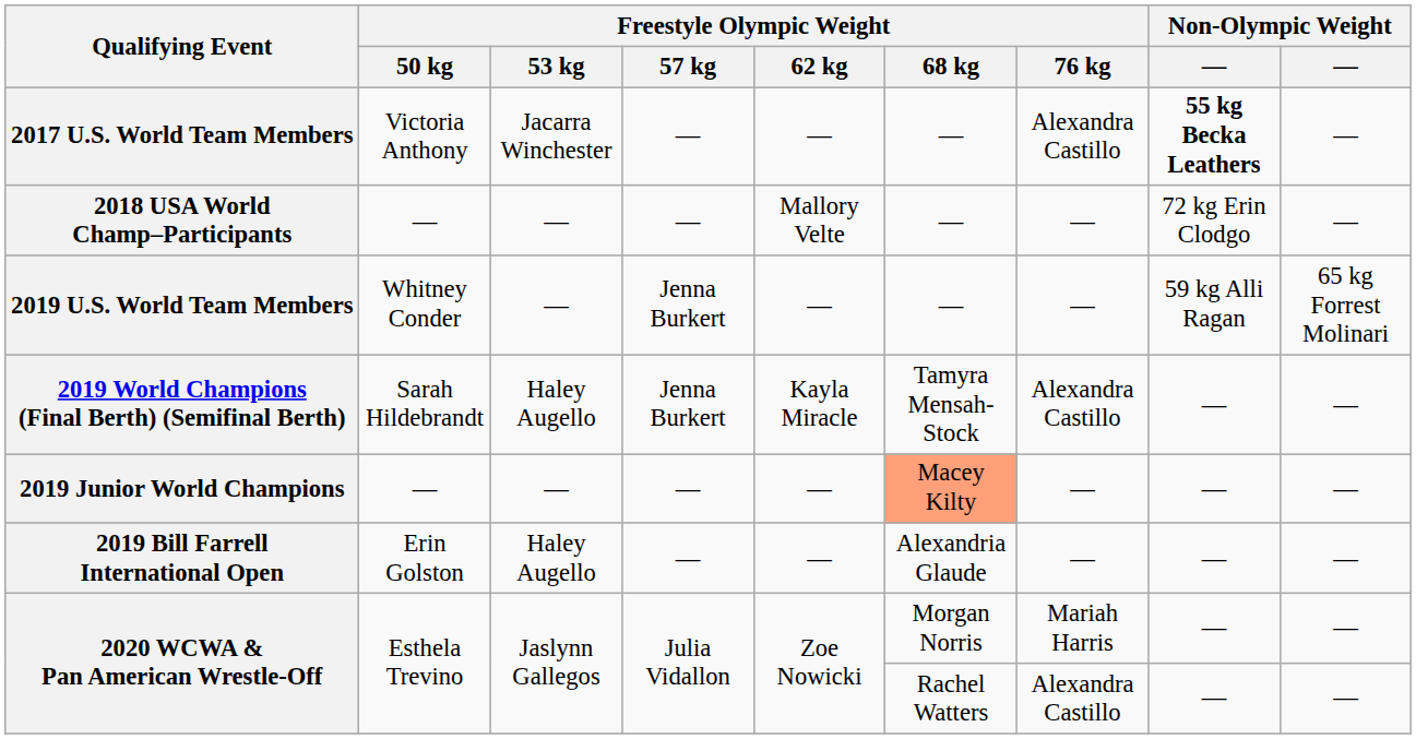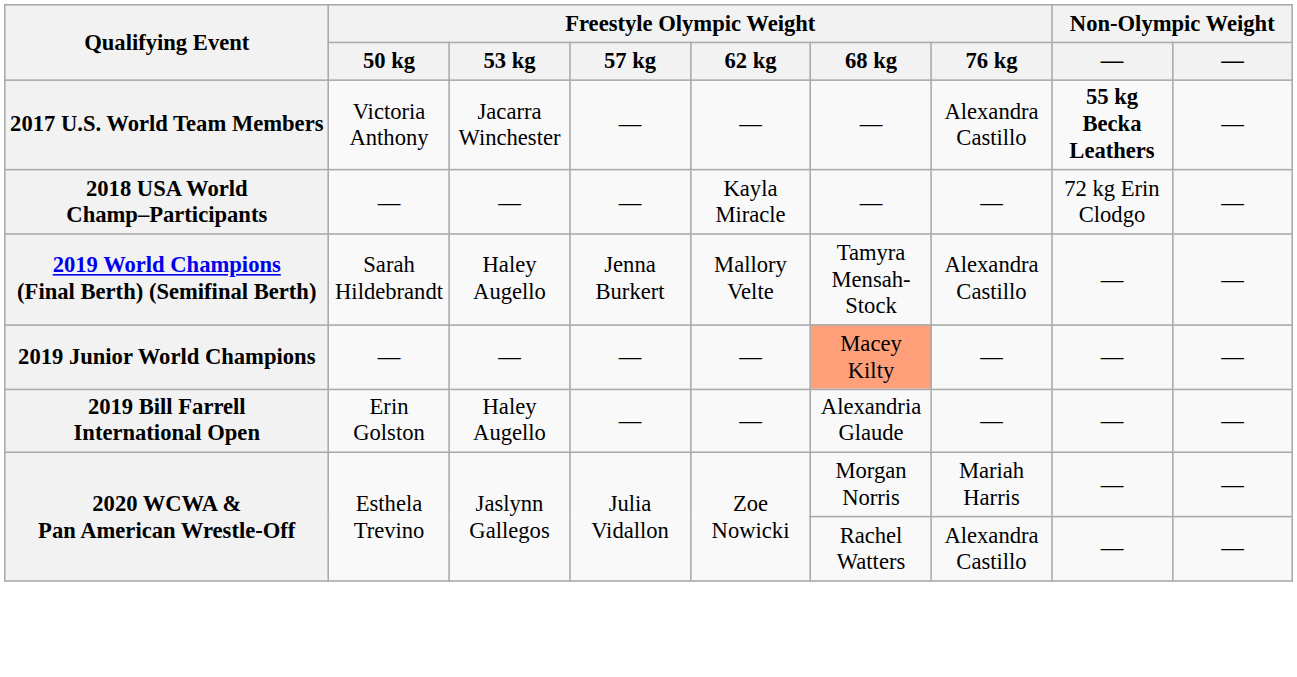 <table class="wikitable" style="text-align:center; font-size:90%">
 <tr>
 <th rowspan="2">Qualifying Event</th>
 <th colspan="6">Freestyle Olympic Weight</th>
 <th colspan="2">Non-Olympic Weight</th>
 </tr>
 <tr>
 <th width="70">50 kg</th>
 <th width="70">53 kg</th>
 <th width="70">57 kg</th>
 <th width="70">62 kg</th>
 <th width="70">68 kg</th>
 <th width="70">76 kg</th>
 <th width="70">—</th>
 <th width="70">—</th>
 </tr>
 <tr>
 <th>2017 U.S. World Team Members</th>
 <td>Victoria Anthony</td>
 <td>Jacarra Winchester</td>
 <td>—</td>
 <td>—</td>
 <td>—</td>
 <td>Alexandra Castillo</td>
 <td><strong>55 kg<br>Becka Leathers</strong></td>
 <td>—</td>
 </tr>
 <tr>
 <th>2018 USA World<br>Champ–Participants</th>
 <td>—</td>
 <td>—</td>
 <td>—</td>
-<td>Mallory Velte</td>
+<td>Kayla Miracle</td>
 <td>—</td>
 <td>—</td>
 <td>72 kg Erin Clodgo</td>
 <td>—</td>
 </tr>
 <tr>
-<th>2019 U.S. World Team Members</th>
-<td>Whitney Conder</td>
-<td>—</td>
-<td>Jenna Burkert</td>
-<td>—</td>
-<td>—</td>
-<td>—</td>
-<td>59 kg Alli Ragan</td>
-<td>65 kg Forrest Molinari</td>
-</tr>
-<tr>
 <th><a href='#'>2019 World Champions</a><br>(Final Berth) (Semifinal Berth)</th>
 <td>Sarah Hildebrandt</td>
 <td>Haley Augello</td>
 <td>Jenna Burkert</td>
-<td>Kayla Miracle</td>
+<td>Mallory Velte</td>
 <td>Tamyra Mensah-Stock</td>
 <td>Alexandra Castillo</td>
 <td>—</td>
 <td>—</td>
 </tr>
 <tr>
 <th>2019 Junior World Champions</th>
 <td>—</td>
 <td>—</td>
 <td>—</td>
 <td>—</td>
 <td style="background: lightsalmon;">Macey Kilty</td>
 <td>—</td>
 <td>—</td>
 <td>—</td>
 </tr>
 <tr>
 <th>2019 Bill Farrell<br>International Open</th>
 <td>Erin Golston</td>
 <td>Haley Augello</td>
 <td>—</td>
 <td>—</td>
 <td>Alexandria<br>Glaude</td>
 <td>—</td>
 <td>—</td>
 <td>—</td>
 </tr>
 <tr>
 <th rowspan="2"><strong>2020 WCWA &</strong><br><strong>Pan American Wrestle-Off</strong></th>
 <td rowspan="2">Esthela Trevino</td>
 <td rowspan="2">Jaslynn Gallegos</td>
 <td rowspan="2">Julia Vidallon</td>
 <td rowspan="2">Zoe Nowicki</td>
 <td>Morgan Norris</td>
 <td>Mariah Harris</td>
 <td>—</td>
 <td>—</td>
 </tr>
 <tr>
 <td>Rachel Watters</td>
 <td>Alexandra Castillo</td>
 <td>—</td>
 <td>—</td>
 </tr>
 </table>
